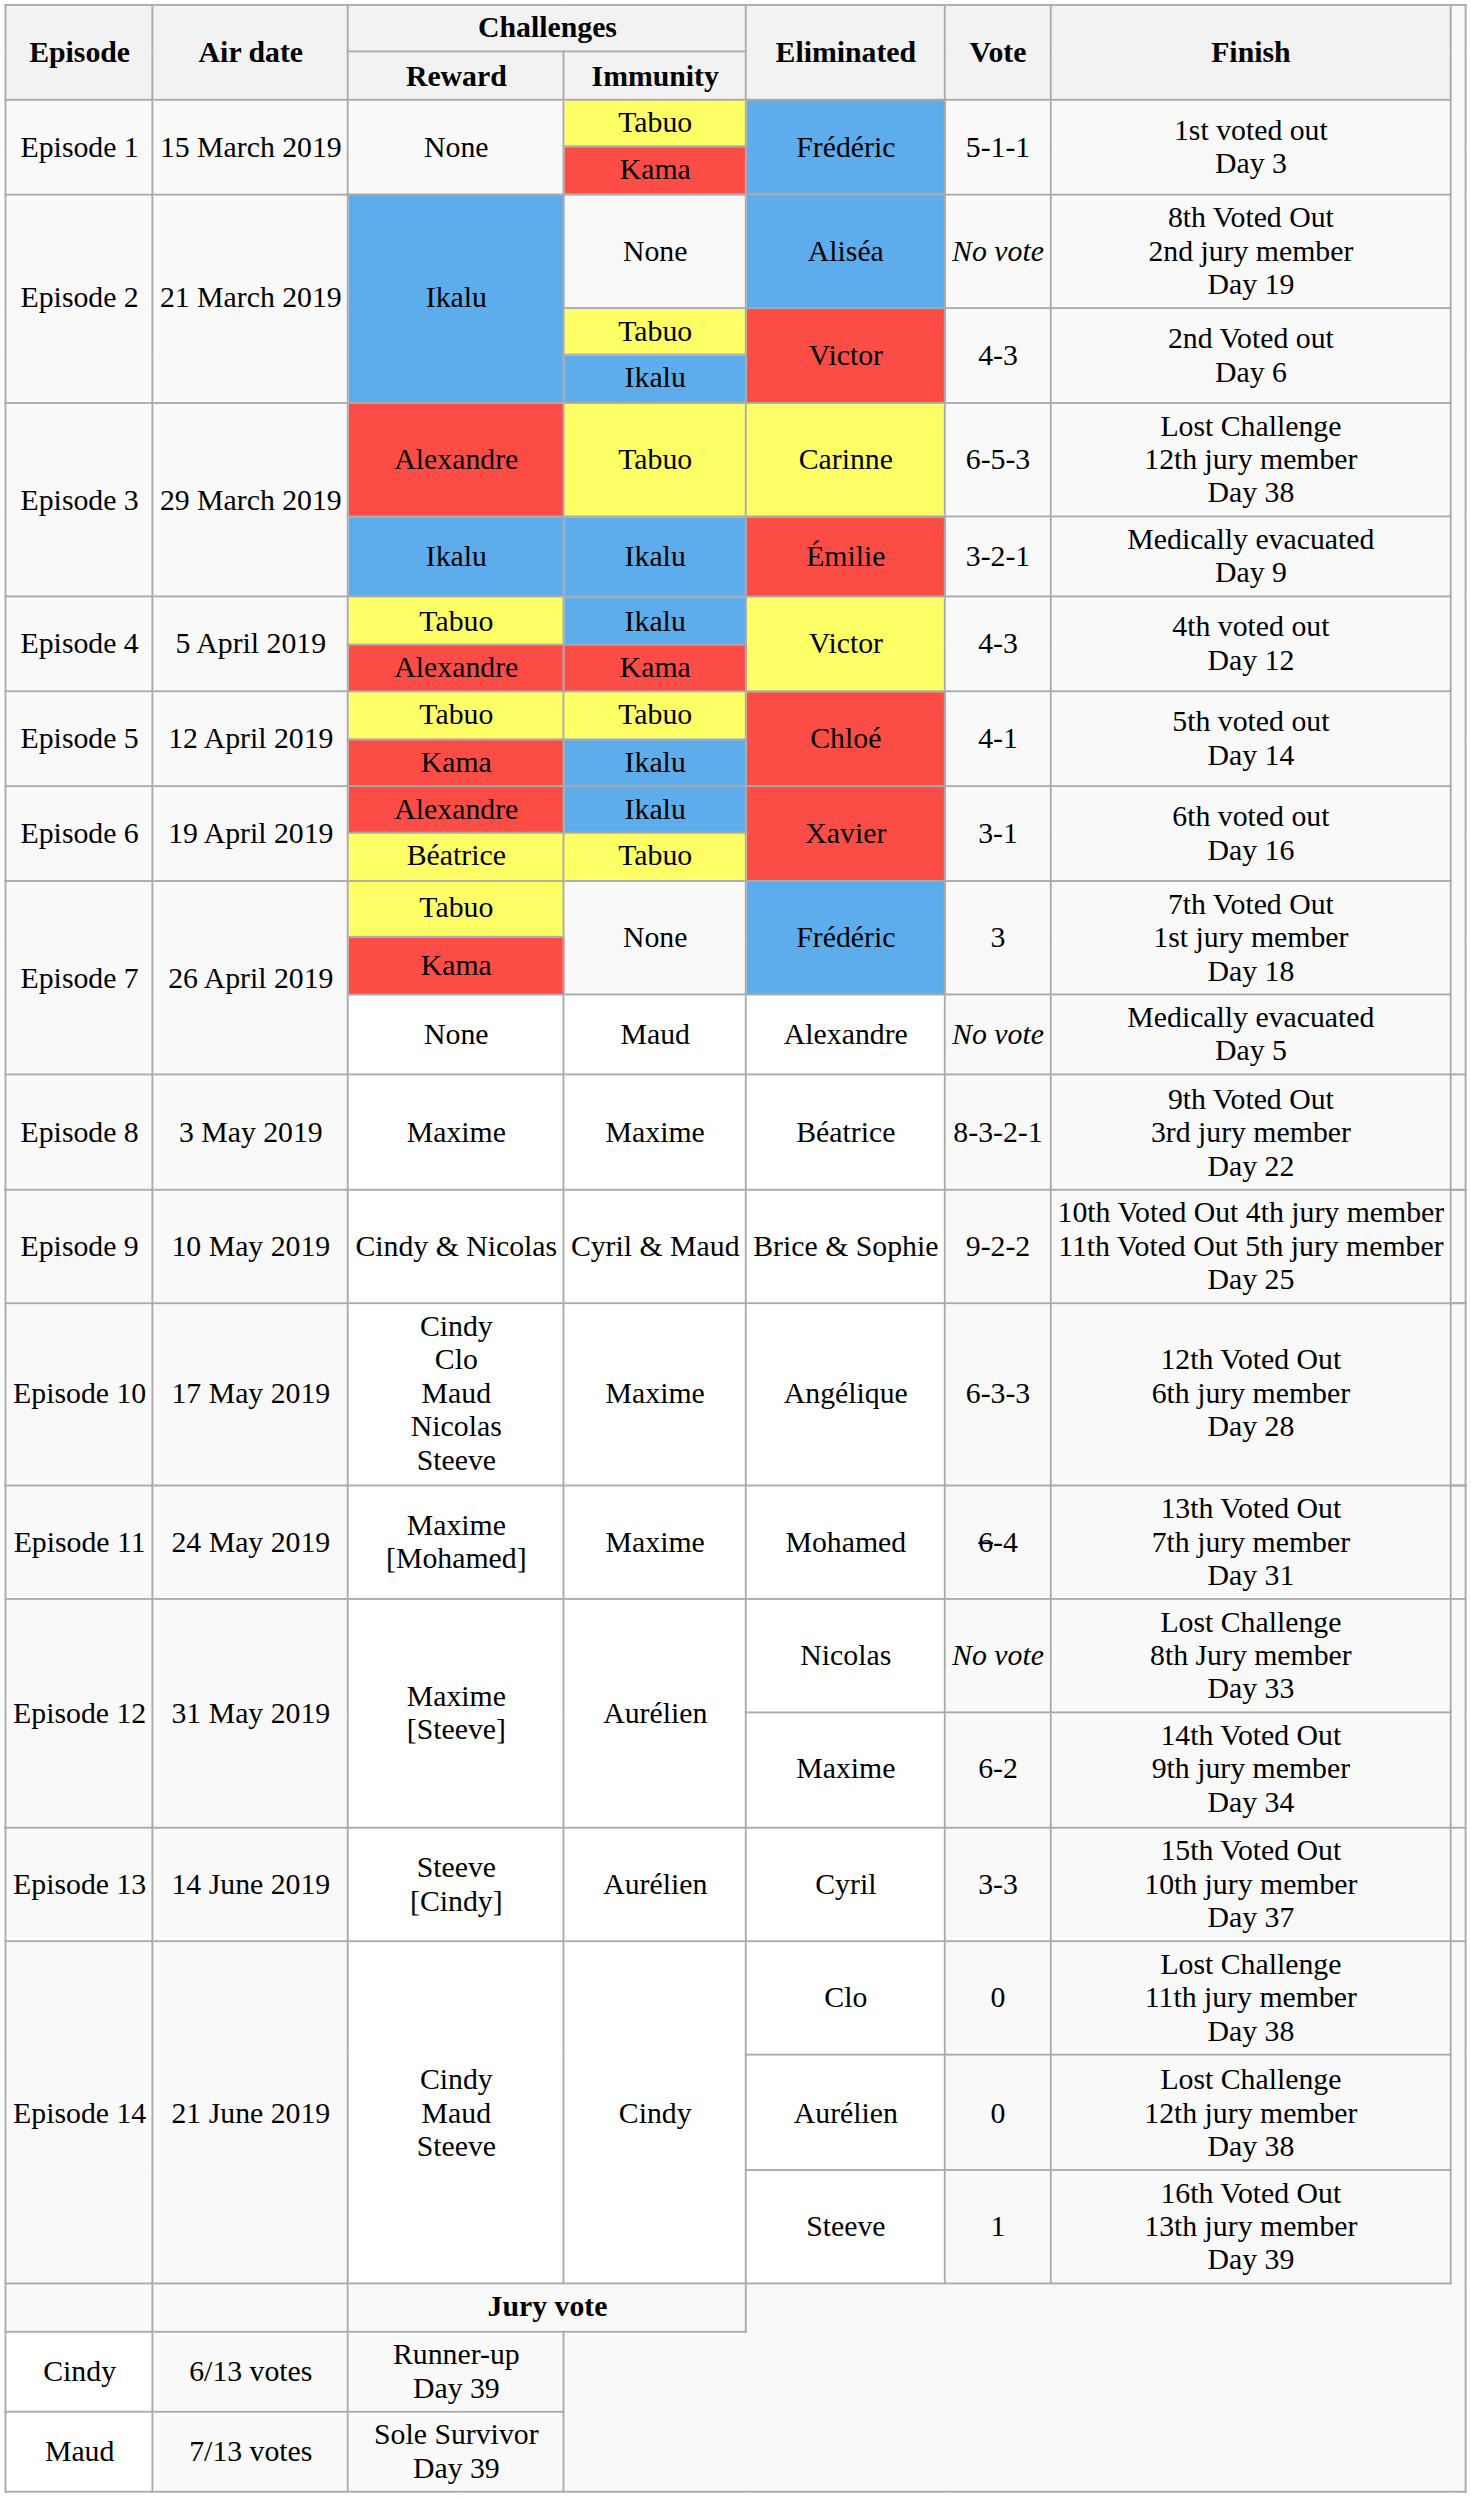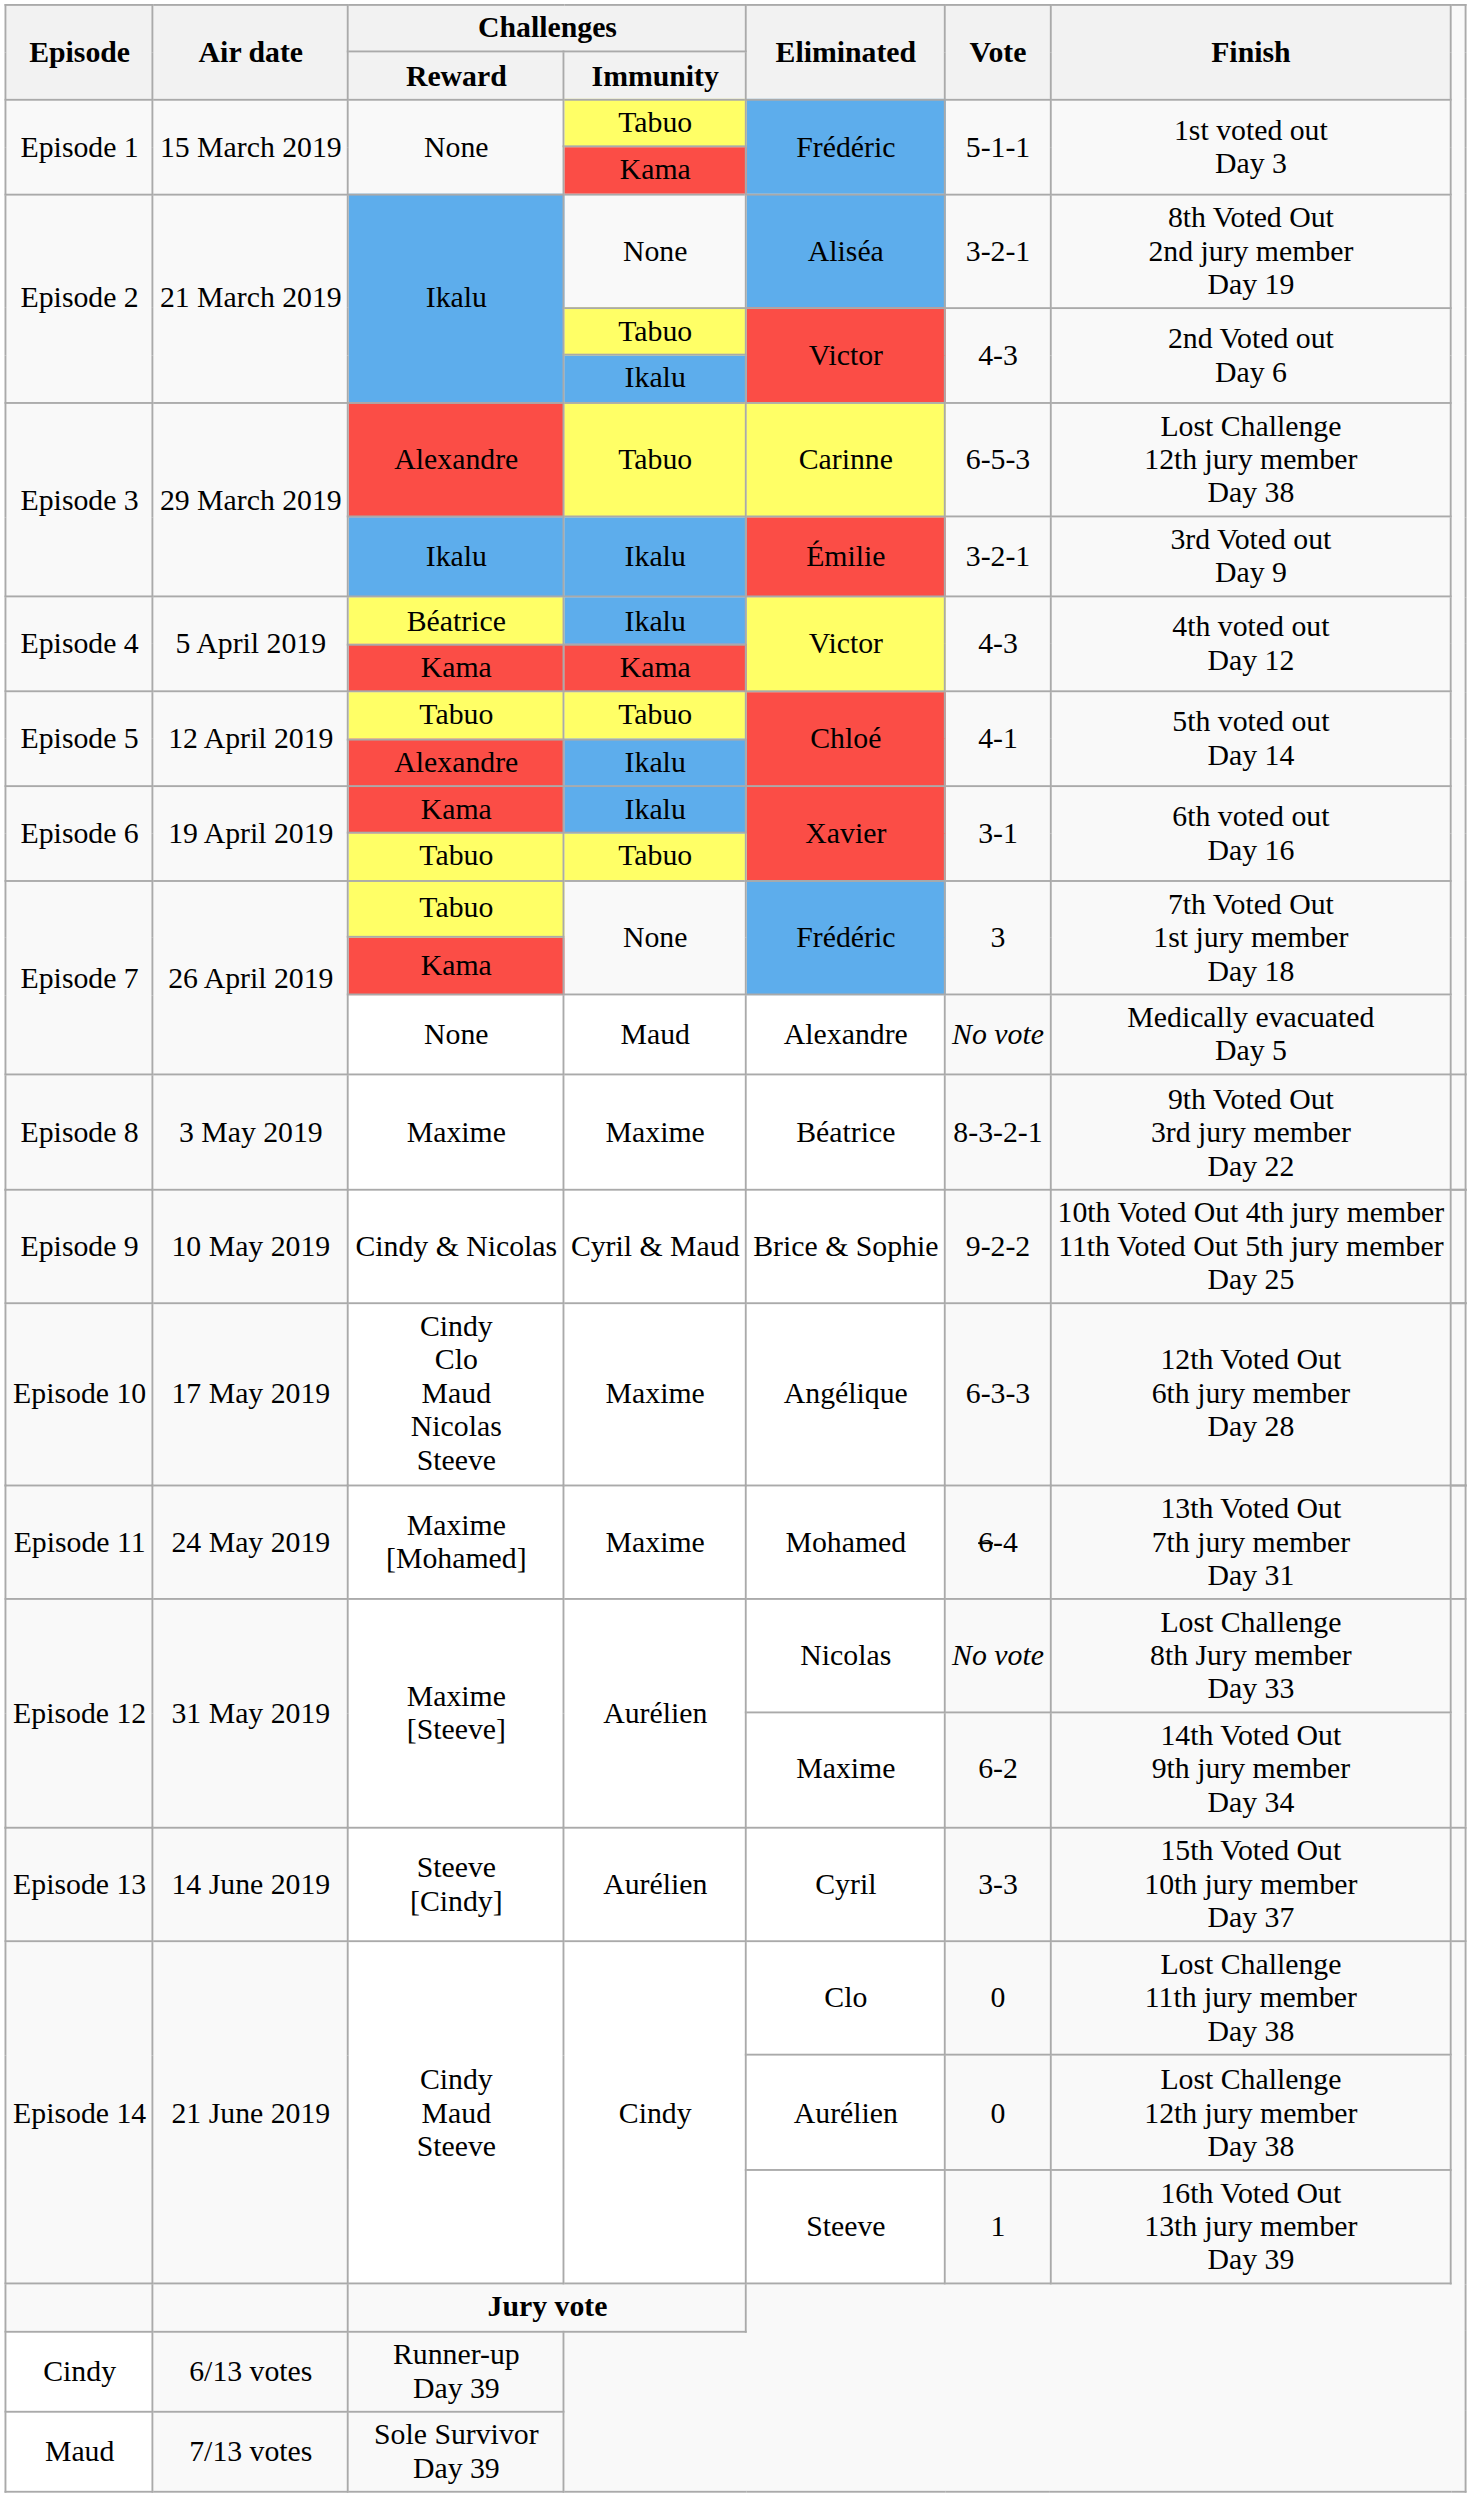 <table class="wikitable" style="margin:auto; text-align:center">
 <tr>
 <th rowspan="2">Episode</th>
 <th rowspan="2">Air date</th>
 <th colspan="2">Challenges</th>
 <th rowspan="2">Eliminated</th>
 <th rowspan="2">Vote</th>
 <th rowspan="2">Finish</th>
 </tr>
 <tr>
 <th>Reward</th>
 <th>Immunity</th>
 </tr>
 <tr>
 <td rowspan="2">Episode 1</td>
 <td rowspan="2">15 March 2019</td>
 <td rowspan="2">None</td>
 <td bgcolor="#ffff66">Tabuo</td>
 <td bgcolor="#5dadec" rowspan="2">Frédéric</td>
 <td rowspan="2">5-1-1</td>
 <td rowspan="2">1st voted out<br>Day 3</td>
 </tr>
 <tr>
 <td bgcolor="#fb4d46">Kama</td>
 </tr>
 <tr>
 <td rowspan="3">Episode 2</td>
 <td rowspan="3">21 March 2019</td>
 <td bgcolor="#5dadec" rowspan="3">Ikalu</td>
 <td>None</td>
 <td bgcolor="#5dadec">Aliséa</td>
-<td><em>No vote</em></td>
+<td>3-2-1</td>
 <td rowspan="1">8th Voted Out<br>2nd jury member<br>Day 19</td>
 </tr>
 <tr>
 <td bgcolor="#ffff66">Tabuo</td>
 <td bgcolor="#fb4d46" rowspan="2">Victor</td>
 <td rowspan="2">4-3</td>
 <td rowspan="2">2nd Voted out<br>Day 6</td>
 </tr>
 <tr>
 <td bgcolor="#5dadec">Ikalu</td>
 </tr>
 <tr>
 <td rowspan="2">Episode 3</td>
 <td rowspan="2">29 March 2019</td>
 <td bgcolor="#fb4d46">Alexandre</td>
 <td bgcolor="#ffff66">Tabuo</td>
 <td bgcolor="#ffff66">Carinne</td>
 <td rowspan="1">6-5-3</td>
 <td rowspan="1">Lost Challenge<br>12th jury member<br>Day 38</td>
 </tr>
 <tr>
 <td bgcolor="#5dadec">Ikalu</td>
 <td bgcolor="#5dadec">Ikalu</td>
 <td bgcolor="#fb4d46">Émilie</td>
 <td>3-2-1</td>
-<td>Medically evacuated<br>Day 9</td>
+<td>3rd Voted out<br>Day 9</td>
 </tr>
 <tr>
 <td rowspan="2">Episode 4</td>
 <td rowspan="2">5 April 2019</td>
-<td bgcolor="#ffff66">Tabuo</td>
+<td bgcolor="#ffff66">Béatrice</td>
 <td bgcolor="#5dadec">Ikalu</td>
 <td bgcolor="#ffff66" rowspan="2">Victor</td>
 <td rowspan="2">4-3</td>
 <td rowspan="2">4th voted out<br>Day 12</td>
 </tr>
 <tr>
-<td bgcolor="#fb4d46">Alexandre</td>
+<td bgcolor="#fb4d46">Kama</td>
 <td bgcolor="#fb4d46">Kama</td>
 </tr>
 <tr>
 <td rowspan="2">Episode 5</td>
 <td rowspan="2">12 April 2019</td>
 <td bgcolor="#ffff66">Tabuo</td>
 <td bgcolor="#ffff66">Tabuo</td>
 <td bgcolor="#fb4d46" rowspan="2">Chloé</td>
 <td rowspan="2">4-1</td>
 <td rowspan="2">5th voted out<br>Day 14</td>
 </tr>
 <tr>
-<td bgcolor="#fb4d46">Kama</td>
+<td bgcolor="#fb4d46">Alexandre</td>
 <td bgcolor="#5dadec">Ikalu</td>
 </tr>
 <tr>
 <td rowspan="2">Episode 6</td>
 <td rowspan="2">19 April 2019</td>
-<td bgcolor="#fb4d46">Alexandre</td>
+<td bgcolor="#fb4d46">Kama</td>
 <td bgcolor="#5dadec">Ikalu</td>
 <td bgcolor="#fb4d46" rowspan="2">Xavier</td>
 <td rowspan="2">3-1</td>
 <td rowspan="2">6th voted out<br>Day 16</td>
 </tr>
 <tr>
-<td bgcolor="#ffff66">Béatrice</td>
+<td bgcolor="#ffff66">Tabuo</td>
 <td bgcolor="#ffff66">Tabuo</td>
 </tr>
 <tr>
 <td rowspan="3">Episode 7</td>
 <td rowspan="3">26 April 2019</td>
 <td bgcolor="#ffff66" rowspan="1">Tabuo</td>
 <td rowspan="2">None</td>
 <td bgcolor="#5dadec" rowspan="2">Frédéric</td>
 <td rowspan="2">3</td>
 <td rowspan="2">7th Voted Out<br>1st jury member<br>Day 18</td>
 </tr>
 <tr>
 <td bgcolor="#fb4d46" rowspan="1">Kama</td>
 </tr>
 <tr>
 <td rowspan="1" bgcolor="white">None</td>
 <td rowspan="1" bgcolor="white">Maud</td>
 <td rowspan="1" bgcolor="white">Alexandre</td>
 <td><em>No vote</em></td>
 <td>Medically evacuated<br>Day 5</td>
 </tr>
 <tr>
 <td rowspan="2">Episode 8</td>
 <td rowspan="2">3 May 2019</td>
 <td rowspan="2" bgcolor="white">Maxime</td>
 <td rowspan="2" bgcolor="white">Maxime</td>
 <td rowspan="2" bgcolor="white">Béatrice</td>
 <td rowspan="2">8-3-2-1</td>
 <td rowspan="2">9th Voted Out<br>3rd jury member<br>Day 22</td>
 </tr>
 <tr>
 <td></td>
 </tr>
 <tr>
 <td rowspan="2">Episode 9</td>
 <td rowspan="2">10 May 2019</td>
 <td rowspan="2" bgcolor="white">Cindy & Nicolas</td>
 <td rowspan="2" bgcolor="white">Cyril & Maud</td>
 <td rowspan="2" bgcolor="white">Brice & Sophie</td>
 <td rowspan="2">9-2-2</td>
 <td rowspan="2">10th Voted Out 4th jury member<br>11th Voted Out 5th jury member<br>Day 25</td>
 </tr>
 <tr>
 <td></td>
 </tr>
 <tr>
 <td rowspan="2">Episode 10</td>
 <td rowspan="2">17 May 2019</td>
 <td rowspan="2" bgcolor="white">Cindy<br>Clo<br>Maud<br>Nicolas<br>Steeve</td>
 <td rowspan="2" bgcolor="white">Maxime</td>
 <td rowspan="2" bgcolor="white">Angélique</td>
 <td rowspan="2">6-3-3</td>
 <td rowspan="2">12th Voted Out<br>6th jury member<br>Day 28</td>
 </tr>
 <tr>
 <td></td>
 </tr>
 <tr>
 <td rowspan="2">Episode 11</td>
 <td rowspan="2">24 May 2019</td>
 <td rowspan="2" bgcolor="white">Maxime<br>[Mohamed]</td>
 <td rowspan="2" bgcolor="white">Maxime</td>
 <td rowspan="2" bgcolor="white">Mohamed</td>
 <td rowspan="2"><s>6</s>-4</td>
 <td rowspan="2">13th Voted Out<br>7th jury member<br>Day 31</td>
 </tr>
 <tr>
 <td></td>
 </tr>
 <tr>
 <td rowspan="2">Episode 12</td>
 <td rowspan="2">31 May 2019</td>
 <td rowspan="2" bgcolor="white">Maxime <br>[Steeve]</td>
 <td rowspan="2" bgcolor="white">Aurélien</td>
 <td bgcolor="white">Nicolas</td>
 <td><em>No vote</em></td>
 <td>Lost Challenge<br>8th Jury member<br>Day 33</td>
 </tr>
 <tr>
 <td bgcolor="white">Maxime</td>
 <td>6-2</td>
 <td>14th Voted Out<br>9th jury member<br>Day 34</td>
 </tr>
 <tr>
 <td rowspan="2">Episode 13</td>
 <td rowspan="2">14 June 2019</td>
 <td rowspan="2" bgcolor="white">Steeve<br>[Cindy]</td>
 <td rowspan="2" bgcolor="white">Aurélien</td>
 <td rowspan="2" bgcolor="white">Cyril</td>
 <td rowspan="2">3-3</td>
 <td rowspan="2">15th Voted Out<br>10th jury member<br>Day 37</td>
 </tr>
 <tr>
 <td></td>
 </tr>
 <tr>
 <td rowspan="3">Episode 14</td>
 <td rowspan="3">21 June 2019</td>
 <td rowspan="3" bgcolor="white">Cindy<br>Maud<br>Steeve</td>
 <td rowspan="3" bgcolor="white">Cindy</td>
 <td rowspan="1" bgcolor="white">Clo</td>
 <td rowspan="1">0</td>
 <td rowspan="1">Lost Challenge<br>11th jury member<br>Day 38</td>
 </tr>
 <tr>
 <td rowspan="1" bgcolor="white">Aurélien</td>
 <td rowspan="1">0</td>
 <td rowspan="1">Lost Challenge<br>12th jury member<br>Day 38</td>
 </tr>
 <tr>
 <td rowspan="1" bgcolor="white">Steeve</td>
 <td rowspan="1">1</td>
 <td rowspan="1">16th Voted Out<br>13th jury member<br>Day 39</td>
 </tr>
 <tr>
 <td></td>
 <td></td>
 <td colspan=2><strong>Jury vote</strong></td>
 </tr>
 <tr>
 <td bgcolor="white">Cindy</td>
 <td>6/13 votes</td>
 <td>Runner-up<br>Day 39</td>
 </tr>
 <tr>
 <td bgcolor="white">Maud</td>
 <td>7/13 votes</td>
 <td>Sole Survivor<br>Day 39</td>
 </tr>
 </table>
